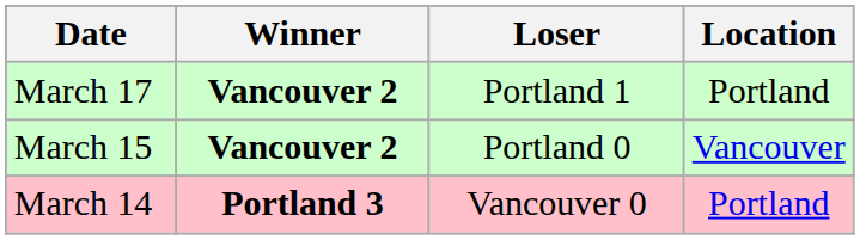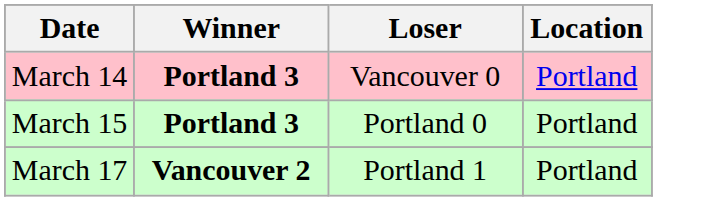 <table class="wikitable">
 <tr>
 <th width="20%">Date</th>
 <th width="30%">Winner</th>
 <th width="30%">Loser</th>
 <th width="20%">Location</th>
 </tr>
+<tr align="center" bgcolor="pink">
+<td align="left">March 14</td>
+<td><strong>Portland 3</strong></td>
+<td>Vancouver 0</td>
+<td><a href='#'>Portland</a></td>
+</tr>
+<tr align="center" bgcolor="#CCFFCC">
+<td align="left">March 15</td>
+<td><strong>Portland 3</strong></td>
+<td>Portland 0</td>
+<td>Portland</td>
+</tr>
 <tr align="center" bgcolor="#CCFFCC">
 <td align="left">March 17</td>
 <td><strong>Vancouver 2</strong></td>
 <td>Portland 1</td>
 <td>Portland</td>
 </tr>
-<tr align="center" bgcolor="#CCFFCC">
-<td align="left">March 15</td>
-<td><strong>Vancouver 2</strong></td>
-<td>Portland 0</td>
-<td><a href='#'>Vancouver</a></td>
-</tr>
-<tr align="center" bgcolor="pink">
-<td align="left">March 14</td>
-<td><strong>Portland 3</strong></td>
-<td>Vancouver 0</td>
-<td><a href='#'>Portland</a></td>
-</tr>
 </table>
